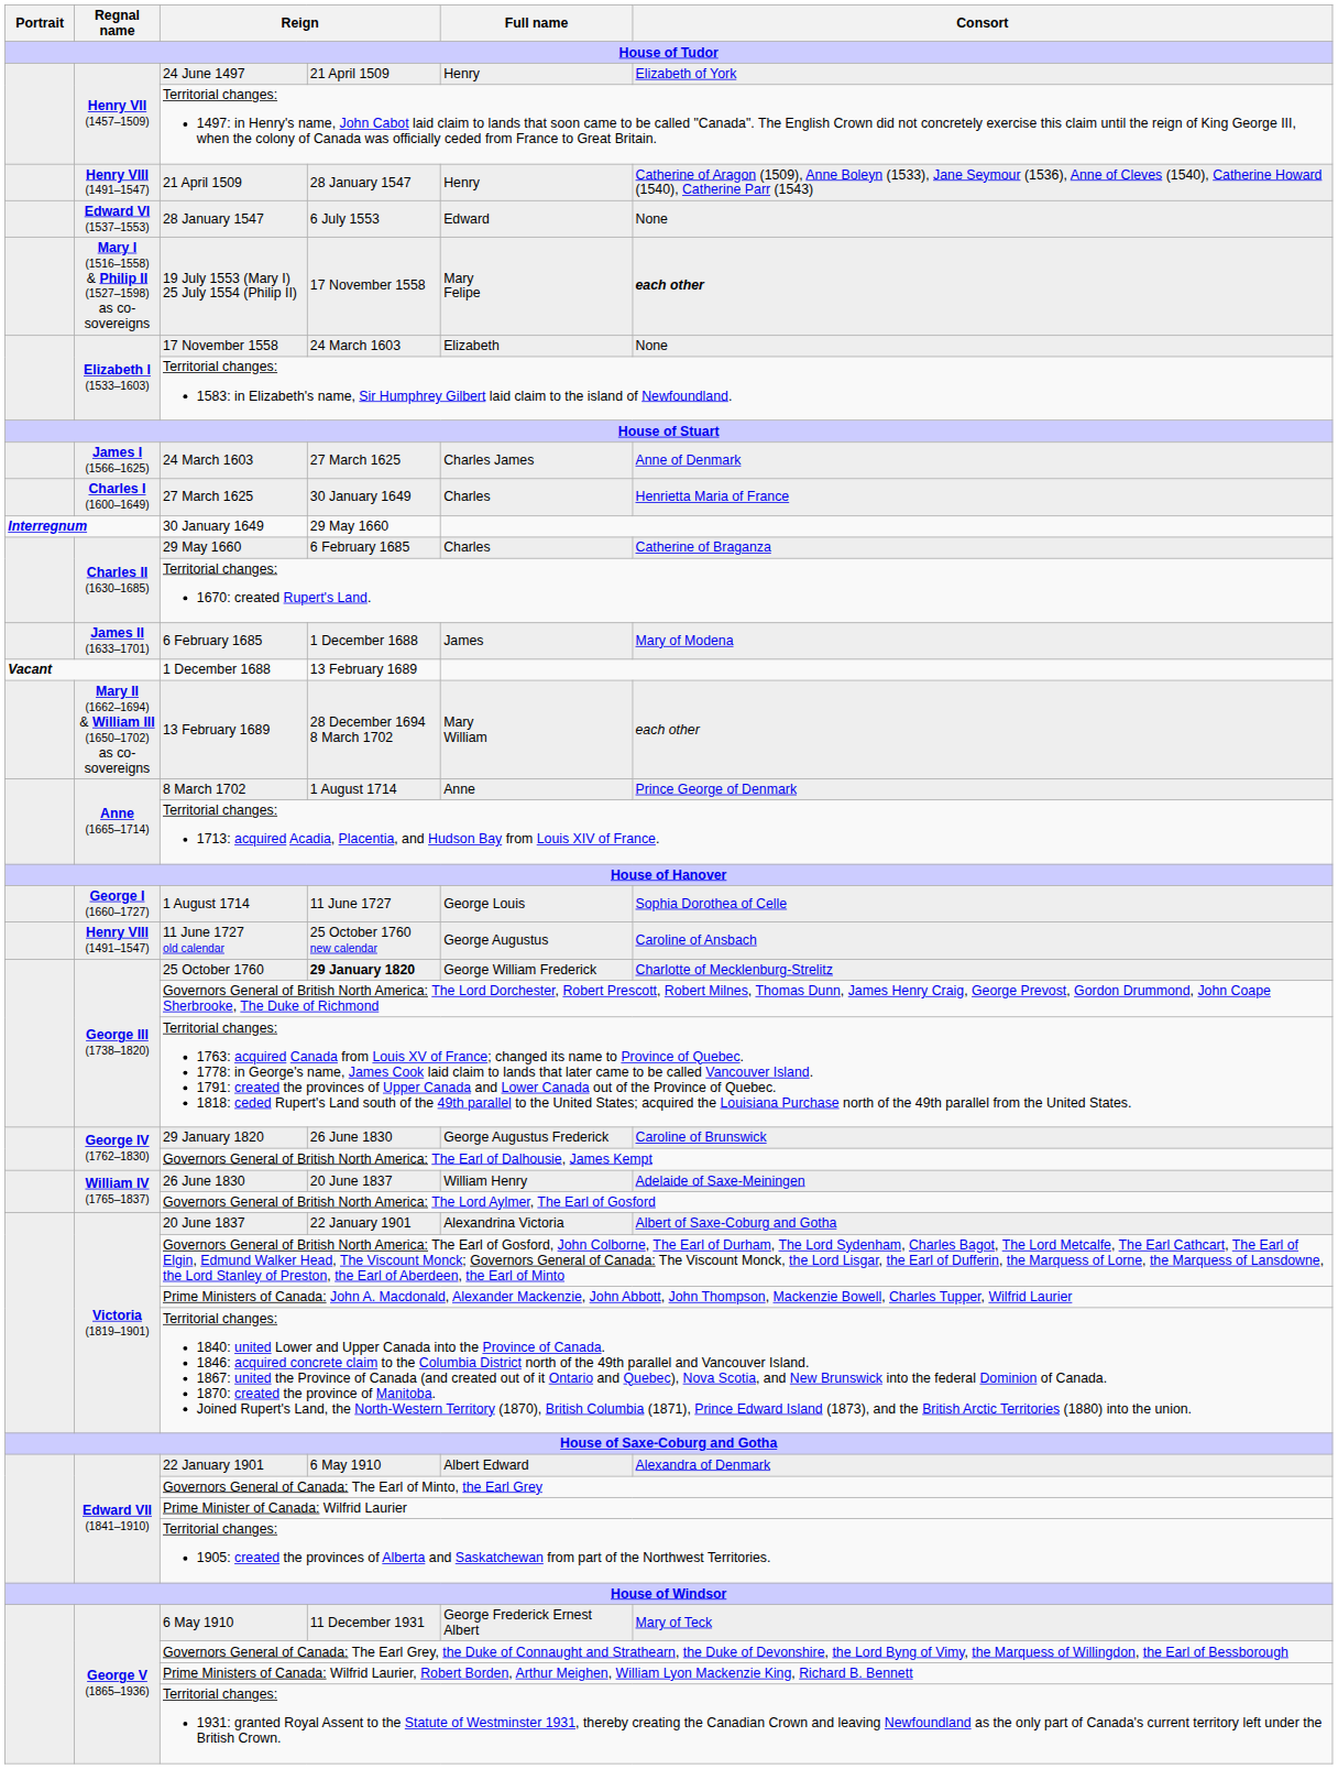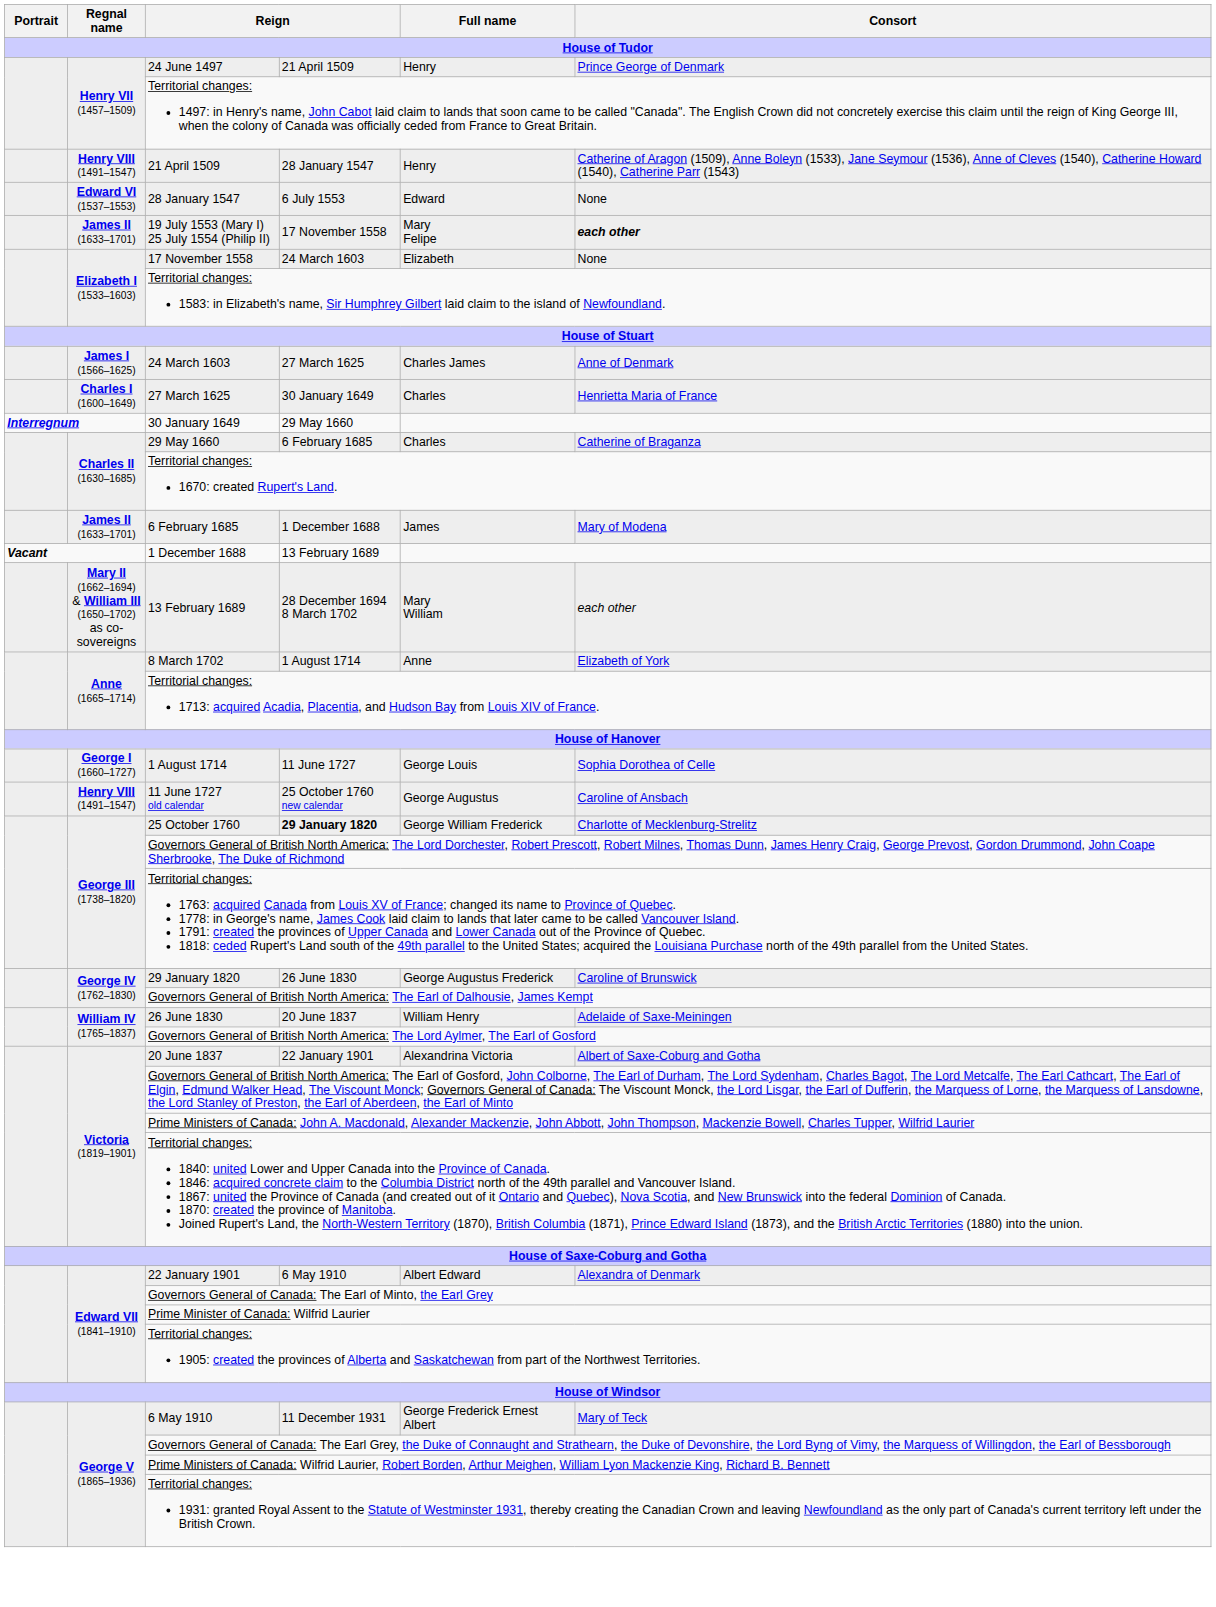 <table class="wikitable sortable sticky-header" style=text-align:left" style="margin:1em auto;">
 <tr>
 <th width=75>Portrait</th>
 <th>Regnal name</th>
 <th colspan=2>Reign</th>
 <th>Full name</th>
 <th>Consort</th>
 </tr>
 <tr>
 <th colspan=8 style="background-color:#ccccff"><a href='#'>House of Tudor</a></th>
 </tr>
 <tr style="background:#eee;">
 <td rowspan=2 align="center"></td>
 <td rowspan=2 align="center"><strong><a href='#'>Henry VII</a></strong><br><small>(1457–1509)</small></td>
 <td>24 June 1497</td>
 <td>21 April 1509</td>
 <td>Henry</td>
-<td><a href='#'>Elizabeth of York</a></td>
+<td><a href='#'>Prince George of Denmark</a></td>
 </tr>
 <tr>
 <td colspan=4><u>Territorial changes:</u><br><ul><li>1497: in Henry's name, <a href='#'>John Cabot</a> laid claim to lands that soon came to be called "Canada". The English Crown did not concretely exercise this claim until the reign of King George III, when the colony of Canada was officially ceded from France to Great Britain.</li></ul></td>
 </tr>
 <tr style="background:#eee;">
 <td align="center"></td>
 <td align="center"><strong><a href='#'>Henry VIII</a></strong><br><small>(1491–1547)</small></td>
 <td>21 April 1509</td>
 <td>28 January 1547</td>
 <td>Henry</td>
 <td><a href='#'>Catherine of Aragon</a> (1509), <a href='#'>Anne Boleyn</a> (1533), <a href='#'>Jane Seymour</a> (1536), <a href='#'>Anne of Cleves</a> (1540), <a href='#'>Catherine Howard</a> (1540), <a href='#'>Catherine Parr</a> (1543)</td>
 </tr>
 <tr style="background:#eee;">
 <td align="center"></td>
 <td align="center"><strong><a href='#'>Edward VI</a></strong><br><small>(1537–1553)</small></td>
 <td>28 January 1547</td>
 <td>6 July 1553</td>
 <td>Edward</td>
 <td>None</td>
 </tr>
 <tr style="background:#eee;">
 <td align="center"><br></td>
-<td align="center"><strong><a href='#'>Mary I</a></strong><br><small>(1516–1558)</small><br>& <strong><a href='#'>Philip II</a></strong><br><small>(1527–1598)</small><br>as co-sovereigns</td>
+<td align="center"><strong><a href='#'>James II</a></strong><br><small>(1633–1701)</small></td>
 <td>19 July 1553 (Mary I)<br>25 July 1554 (Philip II)</td>
 <td>17 November 1558</td>
 <td>Mary<br>Felipe</td>
 <td><strong><em>each other</em></strong></td>
 </tr>
 <tr style="background:#eee;">
 <td rowspan=2 align="center"></td>
 <td rowspan=2 align="center"><strong><a href='#'>Elizabeth I</a></strong><br><small>(1533–1603)</small></td>
 <td>17 November 1558</td>
 <td>24 March 1603</td>
 <td>Elizabeth</td>
 <td>None</td>
 </tr>
 <tr>
 <td colspan=4><u>Territorial changes:</u><br><ul><li>1583: in Elizabeth's name, <a href='#'>Sir Humphrey Gilbert</a> laid claim to the island of <a href='#'>Newfoundland</a>.</li></ul></td>
 </tr>
 <tr>
 <th colspan=8 style="background-color:#ccccff"><a href='#'>House of Stuart</a></th>
 </tr>
 <tr style="background:#eee;">
 <td align="center"></td>
 <td align="center"><strong><a href='#'>James I</a></strong><br><small>(1566–1625)</small></td>
 <td>24 March 1603</td>
 <td>27 March 1625</td>
 <td>Charles James</td>
 <td><a href='#'>Anne of Denmark</a></td>
 </tr>
 <tr style="background:#eee;">
 <td align="center"></td>
 <td align="center"><strong><a href='#'>Charles I</a></strong><br><small>(1600–1649)</small></td>
 <td>27 March 1625</td>
 <td>30 January 1649</td>
 <td>Charles</td>
 <td><a href='#'>Henrietta Maria of France</a></td>
 </tr>
 <tr>
 <td colspan=2><strong><em><a href='#'>Interregnum</a></em></strong></td>
 <td>30 January 1649</td>
 <td>29 May 1660</td>
 <td colspan=2></td>
 </tr>
 <tr style="background:#eee;">
 <td rowspan=2 align="center"></td>
 <td rowspan=2 align="center"><strong><a href='#'>Charles II</a></strong><br><small>(1630–1685)</small></td>
 <td>29 May 1660</td>
 <td>6 February 1685</td>
 <td>Charles</td>
 <td><a href='#'>Catherine of Braganza</a></td>
 </tr>
 <tr>
 <td colspan=4><u>Territorial changes:</u><br><ul><li>1670: created <a href='#'>Rupert's Land</a>.</li></ul></td>
 </tr>
 <tr style="background:#eee;">
 <td align="center"></td>
 <td align="center"><strong><a href='#'>James II</a></strong><br><small>(1633–1701)</small></td>
 <td>6 February 1685</td>
 <td>1 December 1688</td>
 <td>James</td>
 <td><a href='#'>Mary of Modena</a></td>
 </tr>
 <tr>
 <td colspan=2><strong><em>Vacant</em></strong></td>
 <td>1 December 1688</td>
 <td>13 February 1689</td>
 <td colspan=2></td>
 </tr>
 <tr style="background:#eee;">
 <td align="center"><br></td>
 <td align="center"><strong><a href='#'>Mary II</a></strong><br><small>(1662–1694)</small><br>& <strong><a href='#'>William III</a></strong><br><small>(1650–1702)</small><br>as co-sovereigns</td>
 <td>13 February 1689</td>
 <td>28 December 1694<br>8 March 1702</td>
 <td>Mary<br>William</td>
 <td><em>each other</em></td>
 </tr>
 <tr style="background:#eee;">
 <td rowspan=2 align="center"></td>
 <td rowspan=2 align="center"><strong><a href='#'>Anne</a></strong><br><small>(1665–1714)</small></td>
 <td>8 March 1702</td>
 <td>1 August 1714</td>
 <td>Anne</td>
-<td><a href='#'>Prince George of Denmark</a></td>
+<td><a href='#'>Elizabeth of York</a></td>
 </tr>
 <tr>
 <td colspan=4><u>Territorial changes:</u><br><ul><li>1713: <a href='#'>acquired</a> <a href='#'>Acadia</a>, <a href='#'>Placentia</a>, and <a href='#'>Hudson Bay</a> from <a href='#'>Louis XIV of France</a>.</li></ul></td>
 </tr>
 <tr>
 <th colspan=8 style="background-color:#ccccff"><a href='#'>House of Hanover</a></th>
 </tr>
 <tr style="background:#eee;">
 <td align="center"></td>
 <td align="center"><strong><a href='#'>George I</a></strong><br><small>(1660–1727)</small></td>
 <td>1 August 1714</td>
 <td>11 June 1727</td>
 <td>George Louis</td>
 <td><a href='#'>Sophia Dorothea of Celle</a></td>
 </tr>
 <tr style="background:#eee;">
 <td align="center"></td>
 <td align="center"><strong><a href='#'>Henry VIII</a></strong><br><small>(1491–1547)</small></td>
 <td>11 June 1727<br><small><a href='#'>old calendar</a></small></td>
 <td>25 October 1760<br><small><a href='#'>new calendar</a></small></td>
 <td>George Augustus</td>
 <td><a href='#'>Caroline of Ansbach</a></td>
 </tr>
 <tr style="background:#eee;">
 <td rowspan=3 align="center"></td>
 <td rowspan=3 align="center"><strong><a href='#'>George III</a></strong><br><small>(1738–1820)</small></td>
 <td>25 October 1760</td>
 <td><strong>29 January 1820</strong></td>
 <td>George William Frederick</td>
 <td><a href='#'>Charlotte of Mecklenburg-Strelitz</a></td>
 </tr>
 <tr>
 <td colspan=4><u>Governors General of British North America:</u> <a href='#'>The Lord Dorchester</a>, <a href='#'>Robert Prescott</a>, <a href='#'>Robert Milnes</a>, <a href='#'>Thomas Dunn</a>, <a href='#'>James Henry Craig</a>, <a href='#'>George Prevost</a>, <a href='#'>Gordon Drummond</a>, <a href='#'>John Coape Sherbrooke</a>, <a href='#'>The Duke of Richmond</a></td>
 </tr>
 <tr>
 <td colspan=4><u>Territorial changes:</u><br><ul><li>1763: <a href='#'>acquired</a> <a href='#'>Canada</a> from <a href='#'>Louis XV of France</a>; changed its name to <a href='#'>Province of Quebec</a>.</li><li>1778: in George's name, <a href='#'>James Cook</a> laid claim to lands that later came to be called <a href='#'>Vancouver Island</a>.</li><li>1791: <a href='#'>created</a> the provinces of <a href='#'>Upper Canada</a> and <a href='#'>Lower Canada</a> out of the Province of Quebec.</li><li>1818: <a href='#'>ceded</a> Rupert's Land south of the <a href='#'>49th parallel</a> to the United States; acquired the <a href='#'>Louisiana Purchase</a> north of the 49th parallel from the United States.</li></ul></td>
 </tr>
 <tr style="background:#eee;">
 <td rowspan=2 align="center"></td>
 <td rowspan=2 align="center"><strong><a href='#'>George IV</a></strong><br><small>(1762–1830)</small></td>
 <td>29 January 1820</td>
 <td>26 June 1830</td>
 <td>George Augustus Frederick</td>
 <td><a href='#'>Caroline of Brunswick</a></td>
 </tr>
 <tr>
 <td colspan=4><u>Governors General of British North America:</u> <a href='#'>The Earl of Dalhousie</a>, <a href='#'>James Kempt</a></td>
 </tr>
 <tr style="background:#eee;">
 <td rowspan=2 align="center"></td>
 <td rowspan=2 align="center"><strong><a href='#'>William IV</a></strong><br><small>(1765–1837)</small></td>
 <td>26 June 1830</td>
 <td>20 June 1837</td>
 <td>William Henry</td>
 <td><a href='#'>Adelaide of Saxe-Meiningen</a></td>
 </tr>
 <tr>
 <td colspan=4><u>Governors General of British North America:</u> <a href='#'>The Lord Aylmer</a>, <a href='#'>The Earl of Gosford</a></td>
 </tr>
 <tr style="background:#eee;">
 <td rowspan=4 align="center"></td>
 <td rowspan=4 align="center"><strong><a href='#'>Victoria</a></strong><br><small>(1819–1901)</small></td>
 <td>20 June 1837</td>
 <td>22 January 1901</td>
 <td>Alexandrina Victoria</td>
 <td><a href='#'>Albert of Saxe-Coburg and Gotha</a></td>
 </tr>
 <tr>
 <td colspan=4><u>Governors General of British North America:</u> The Earl of Gosford, <a href='#'>John Colborne</a>, <a href='#'>The Earl of Durham</a>, <a href='#'>The Lord Sydenham</a>, <a href='#'>Charles Bagot</a>, <a href='#'>The Lord Metcalfe</a>, <a href='#'>The Earl Cathcart</a>, <a href='#'>The Earl of Elgin</a>, <a href='#'>Edmund Walker Head</a>, <a href='#'>The Viscount Monck</a>; <u>Governors General of Canada:</u> The Viscount Monck, <a href='#'>the Lord Lisgar</a>, <a href='#'>the Earl of Dufferin</a>, <a href='#'>the Marquess of Lorne</a>, <a href='#'>the Marquess of Lansdowne</a>, <a href='#'>the Lord Stanley of Preston</a>, <a href='#'>the Earl of Aberdeen</a>, <a href='#'>the Earl of Minto</a></td>
 </tr>
 <tr>
 <td colspan=4><u>Prime Ministers of Canada:</u> <a href='#'>John A. Macdonald</a>, <a href='#'>Alexander Mackenzie</a>, <a href='#'>John Abbott</a>, <a href='#'>John Thompson</a>, <a href='#'>Mackenzie Bowell</a>, <a href='#'>Charles Tupper</a>, <a href='#'>Wilfrid Laurier</a></td>
 </tr>
 <tr>
 <td colspan=4><u>Territorial changes:</u><br><ul><li>1840: <a href='#'>united</a> Lower and Upper Canada into the <a href='#'>Province of Canada</a>.</li><li>1846: <a href='#'>acquired concrete claim</a> to the <a href='#'>Columbia District</a> north of the 49th parallel and Vancouver Island.</li><li>1867: <a href='#'>united</a> the Province of Canada (and created out of it <a href='#'>Ontario</a> and <a href='#'>Quebec</a>), <a href='#'>Nova Scotia</a>, and <a href='#'>New Brunswick</a> into the federal <a href='#'>Dominion</a> of Canada.</li><li>1870: <a href='#'>created</a> the province of <a href='#'>Manitoba</a>.</li><li>Joined Rupert's Land, the <a href='#'>North-Western Territory</a> (1870), <a href='#'>British Columbia</a> (1871), <a href='#'>Prince Edward Island</a> (1873), and the <a href='#'>British Arctic Territories</a> (1880) into the union.</li></ul></td>
 </tr>
 <tr>
 <th colspan=8 style="background-color:#ccccff"><a href='#'>House of Saxe-Coburg and Gotha</a></th>
 </tr>
 <tr style="background:#eee;">
 <td rowspan=4 align="center"></td>
 <td rowspan=4 align="center"><strong><a href='#'>Edward VII</a></strong><br><small>(1841–1910)</small></td>
 <td>22 January 1901</td>
 <td>6 May 1910</td>
 <td>Albert Edward</td>
 <td><a href='#'>Alexandra of Denmark</a></td>
 </tr>
 <tr>
 <td colspan=4><u>Governors General of Canada:</u> The Earl of Minto, <a href='#'>the Earl Grey</a></td>
 </tr>
 <tr>
 <td colspan=4><u>Prime Minister of Canada:</u> Wilfrid Laurier</td>
 </tr>
 <tr>
 <td colspan=4><u>Territorial changes:</u><br><ul><li>1905: <a href='#'>created</a> the provinces of <a href='#'>Alberta</a> and <a href='#'>Saskatchewan</a> from part of the Northwest Territories.</li></ul></td>
 </tr>
 <tr>
 <th colspan=8 style="background-color:#ccccff"><a href='#'>House of Windsor</a></th>
 </tr>
 <tr style="background:#eee;">
 <td rowspan=4 align="center"></td>
 <td rowspan=4 align="center"><strong><a href='#'>George V</a></strong><br><small>(1865–1936)</small></td>
 <td>6 May 1910</td>
 <td>11 December 1931</td>
 <td>George Frederick Ernest Albert</td>
 <td><a href='#'>Mary of Teck</a></td>
 </tr>
 <tr>
 <td colspan=4><u>Governors General of Canada:</u> The Earl Grey, <a href='#'>the Duke of Connaught and Strathearn</a>, <a href='#'>the Duke of Devonshire</a>, <a href='#'>the Lord Byng of Vimy</a>, <a href='#'>the Marquess of Willingdon</a>, <a href='#'>the Earl of Bessborough</a></td>
 </tr>
 <tr>
 <td colspan=4><u>Prime Ministers of Canada:</u> Wilfrid Laurier, <a href='#'>Robert Borden</a>, <a href='#'>Arthur Meighen</a>, <a href='#'>William Lyon Mackenzie King</a>, <a href='#'>Richard B. Bennett</a></td>
 </tr>
 <tr>
 <td colspan=4><u>Territorial changes:</u><br><ul><li>1931: granted Royal Assent to the <a href='#'>Statute of Westminster 1931</a>, thereby creating the Canadian Crown and leaving <a href='#'>Newfoundland</a> as the only part of Canada's current territory left under the British Crown.</li></ul></td>
 </tr>
 </table>
